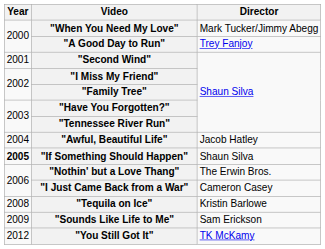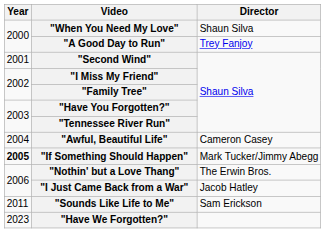 <table class="wikitable plainrowheaders">
 <tr>
 <th>Year</th>
 <th style="width:16em;">Video</th>
 <th>Director</th>
 </tr>
 <tr>
 <td rowspan="2">2000</td>
 <th scope="row">"When You Need My Love"</th>
-<td>Mark Tucker/Jimmy Abegg</td>
+<td>Shaun Silva</td>
 </tr>
 <tr>
 <th scope="row">"A Good Day to Run"</th>
 <td><a href='#'>Trey Fanjoy</a></td>
 </tr>
 <tr>
 <td>2001</td>
 <th scope="row">"Second Wind"</th>
 <td rowspan="5"><a href='#'>Shaun Silva</a></td>
 </tr>
 <tr>
 <td rowspan="2">2002</td>
 <th scope="row">"I Miss My Friend"</th>
 </tr>
 <tr>
 <th scope="row">"Family Tree"</th>
 </tr>
 <tr>
 <td rowspan="2">2003</td>
 <th scope="row">"Have You Forgotten?"</th>
 </tr>
 <tr>
 <th scope="row">"Tennessee River Run"</th>
 </tr>
 <tr>
 <td>2004</td>
 <th scope="row">"Awful, Beautiful Life"</th>
-<td>Jacob Hatley</td>
+<td>Cameron Casey</td>
 </tr>
 <tr>
 <td><strong>2005</strong></td>
 <th scope="row">"If Something Should Happen"</th>
-<td>Shaun Silva</td>
+<td>Mark Tucker/Jimmy Abegg</td>
 </tr>
 <tr>
 <td rowspan="2">2006</td>
 <th scope="row">"Nothin' but a Love Thang"</th>
 <td>The Erwin Bros.</td>
 </tr>
 <tr>
 <th scope="row">"I Just Came Back from a War"</th>
-<td>Cameron Casey</td>
+<td>Jacob Hatley</td>
 </tr>
 <tr>
-<td>2008</td>
-<th scope="row">"Tequila on Ice"</th>
-<td>Kristin Barlowe</td>
-</tr>
-<tr>
-<td>2009</td>
+<td>2011</td>
 <th scope="row">"Sounds Like Life to Me"</th>
 <td>Sam Erickson</td>
 </tr>
 <tr>
-<td>2012</td>
-<th scope="row">"You Still Got It"</th>
-<td><a href='#'>TK McKamy</a></td>
+<td>2023</td>
+<th scope="row">"Have We Forgotten?"</th>
+<td></td>
 </tr>
 </table>
